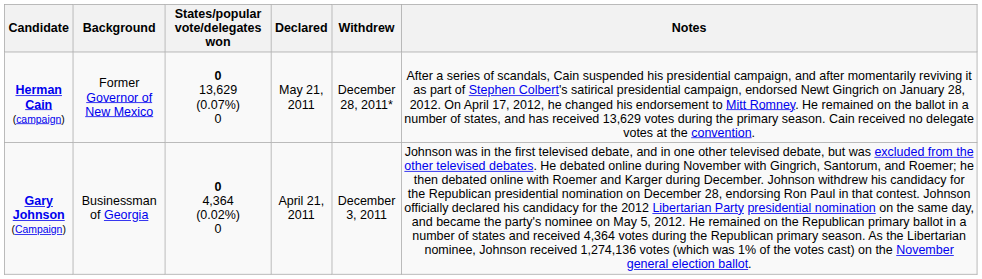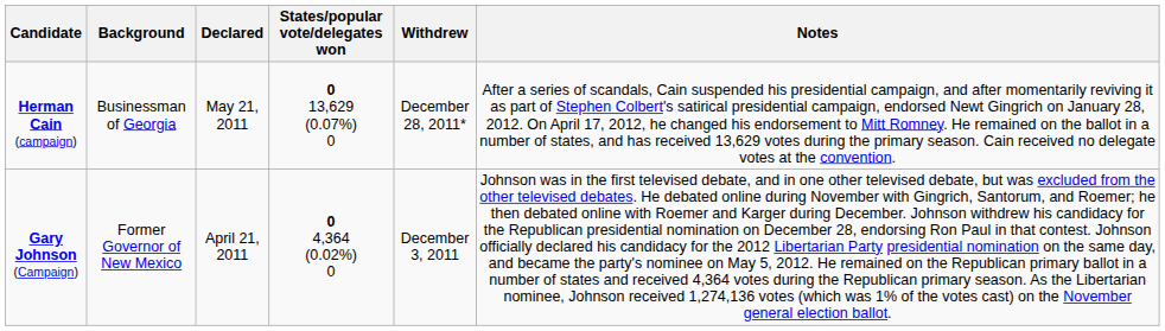 <table class=wikitable style="text-align:center">
 <tr>
 <th>Candidate</th>
 <th>Background</th>
+<th>Declared</th>
 <th>States/popular vote/delegates won</th>
-<th>Declared</th>
 <th>Withdrew</th>
 <th>Notes</th>
 </tr>
 <tr>
 <td><br><strong><a href='#'>Herman Cain</a></strong><br><small>(<a href='#'>campaign</a>)</small></td>
-<td>Former <a href='#'>Governor of New Mexico</a></td>
+<td>Businessman of <a href='#'>Georgia</a></td>
+<td>May 21, 2011</td>
 <td><strong>0</strong><br>13,629<br>(0.07%)<br>0</td>
-<td>May 21, 2011</td>
 <td>December 28, 2011*</td>
 <td><br>After a series of scandals, Cain suspended his presidential campaign, and after momentarily reviving it as part of <a href='#'>Stephen Colbert</a>'s satirical presidential campaign, endorsed Newt Gingrich on January 28, 2012. On April 17, 2012, he changed his endorsement to <a href='#'>Mitt Romney</a>. He remained on the ballot in a number of states, and has received 13,629 votes during the primary season. Cain received no delegate votes at the <a href='#'>convention</a>.</td>
 </tr>
 <tr>
 <td><br><strong><a href='#'>Gary Johnson</a></strong><br><small>(<a href='#'>Campaign</a>)</small></td>
-<td>Businessman of <a href='#'>Georgia</a></td>
+<td>Former <a href='#'>Governor of New Mexico</a></td>
+<td>April 21, 2011</td>
 <td><strong>0</strong><br>4,364<br>(0.02%)<br>0</td>
-<td>April 21, 2011</td>
 <td>December 3, 2011</td>
 <td>Johnson was in the first televised debate, and in one other televised debate, but was <a href='#'>excluded from the other televised debates</a>. He debated online during November with Gingrich, Santorum, and Roemer; he then debated online with Roemer and Karger during December. Johnson withdrew his candidacy for the Republican presidential nomination on December 28, endorsing Ron Paul in that contest. Johnson officially declared his candidacy for the 2012 <a href='#'>Libertarian Party</a> <a href='#'>presidential nomination</a> on the same day, and became the party's nominee on May 5, 2012. He remained on the Republican primary ballot in a number of states and received 4,364 votes during the Republican primary season. As the Libertarian nominee, Johnson received 1,274,136 votes (which was 1% of the votes cast) on the <a href='#'>November general election ballot</a>.</td>
 </tr>
 </table>
